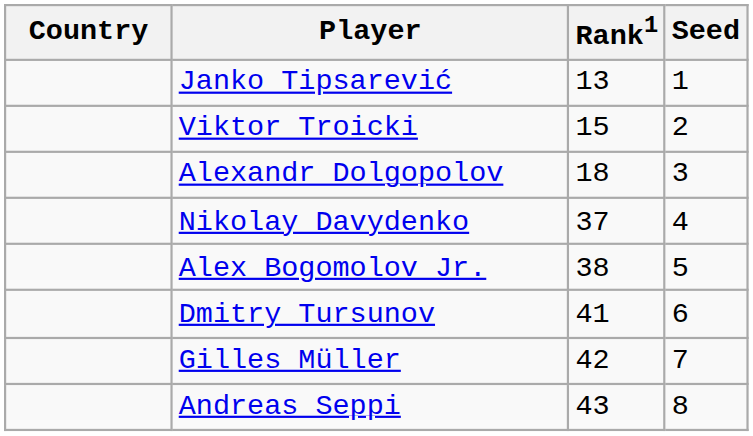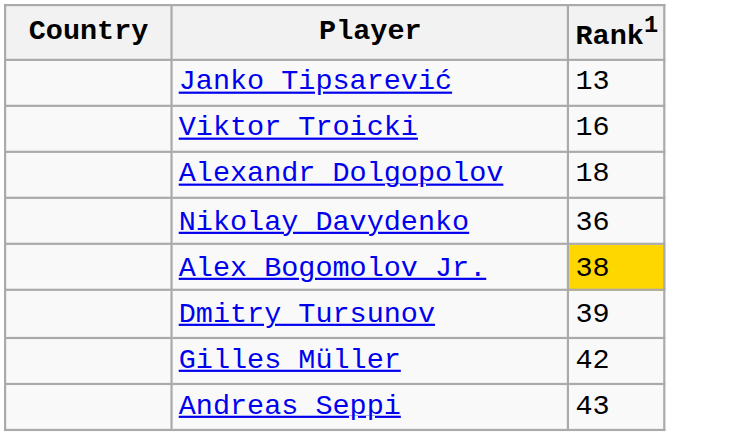 <table class="sortable wikitable">
 <tr>
 <th width="70">Country</th>
 <th width="175">Player</th>
 <th>Rank<sup>1</sup></th>
-<th>Seed</th>
 </tr>
 <tr>
 <td></td>
 <td><a href='#'>Janko Tipsarević</a></td>
 <td>13</td>
-<td>1</td>
 </tr>
 <tr>
 <td></td>
 <td><a href='#'>Viktor Troicki</a></td>
-<td>15</td>
-<td>2</td>
+<td>16</td>
 </tr>
 <tr>
 <td></td>
 <td><a href='#'>Alexandr Dolgopolov</a></td>
 <td>18</td>
-<td>3</td>
 </tr>
 <tr>
 <td></td>
 <td><a href='#'>Nikolay Davydenko</a></td>
-<td>37</td>
-<td>4</td>
+<td>36</td>
 </tr>
 <tr>
 <td></td>
 <td><a href='#'>Alex Bogomolov Jr.</a></td>
-<td>38</td>
-<td>5</td>
+<td style="background: gold;">38</td>
 </tr>
 <tr>
 <td></td>
 <td><a href='#'>Dmitry Tursunov</a></td>
-<td>41</td>
-<td>6</td>
+<td>39</td>
 </tr>
 <tr>
 <td></td>
 <td><a href='#'>Gilles Müller</a></td>
 <td>42</td>
-<td>7</td>
 </tr>
 <tr>
 <td></td>
 <td><a href='#'>Andreas Seppi</a></td>
 <td>43</td>
-<td>8</td>
 </tr>
 </table>
